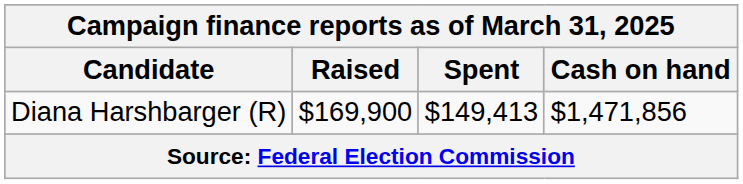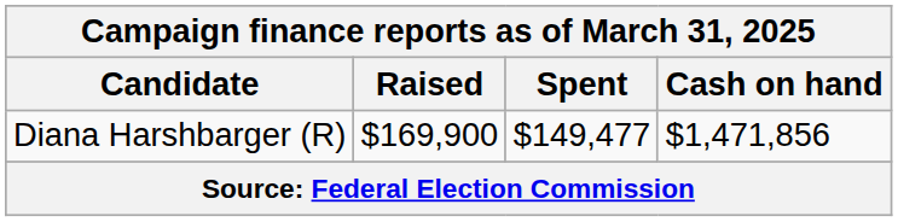 <table class="wikitable sortable">
 <tr>
 <th colspan=4>Campaign finance reports as of March 31, 2025</th>
 </tr>
 <tr style="text-align:center;">
 <th>Candidate</th>
 <th>Raised</th>
 <th>Spent</th>
 <th>Cash on hand</th>
 </tr>
 <tr>
 <td>Diana Harshbarger (R)</td>
 <td>$169,900</td>
-<td>$149,413</td>
+<td>$149,477</td>
 <td>$1,471,856</td>
 </tr>
 <tr>
 <th colspan="4"><small>Source: <a href='#'>Federal Election Commission</a></small></th>
 </tr>
 </table>
